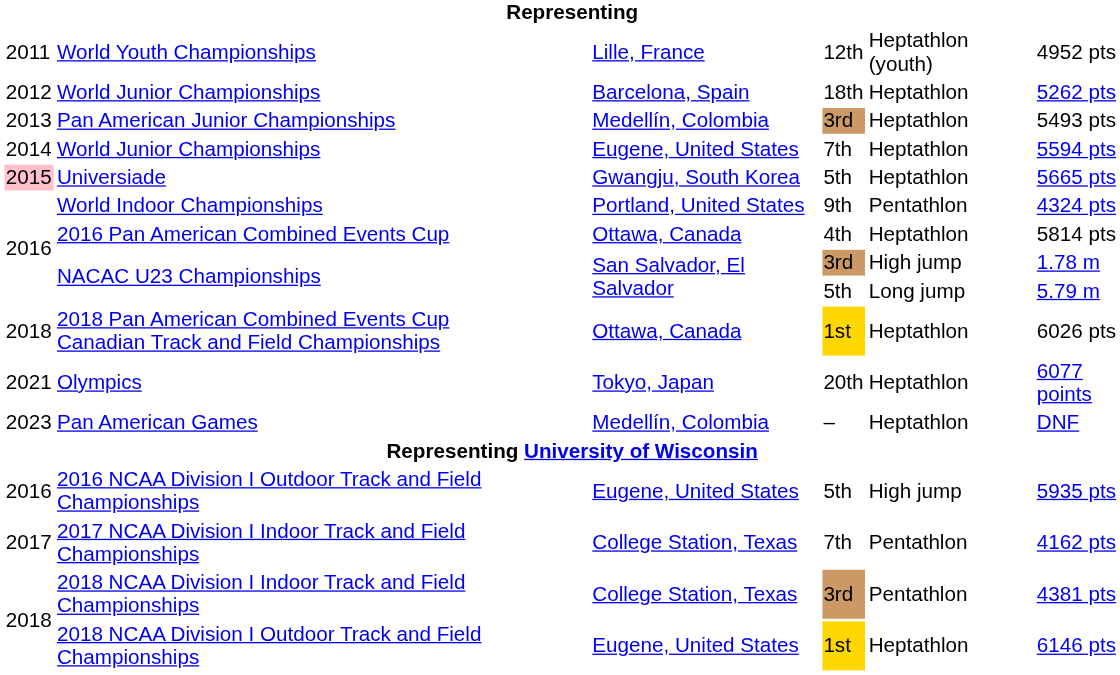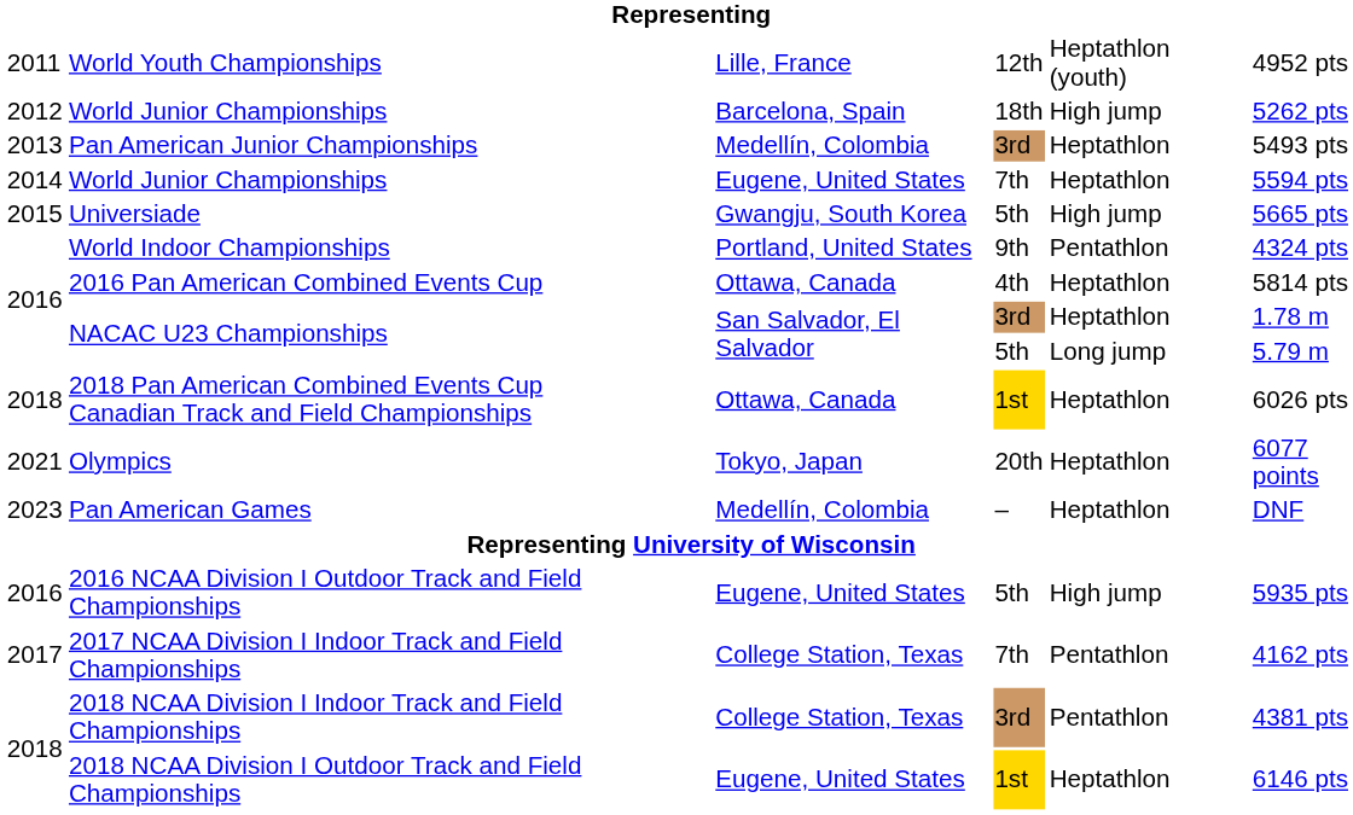 <table>
 <tr>
 <th colspan="6">Representing </th>
 </tr>
 <tr>
 <td>2011</td>
 <td><a href='#'>World Youth Championships</a></td>
 <td><a href='#'>Lille, France</a></td>
 <td>12th</td>
 <td>Heptathlon (youth)</td>
 <td>4952 pts</td>
 </tr>
 <tr>
 <td>2012</td>
 <td><a href='#'>World Junior Championships</a></td>
 <td><a href='#'>Barcelona, Spain</a></td>
 <td>18th</td>
-<td>Heptathlon</td>
+<td>High jump</td>
 <td><a href='#'>5262 pts</a></td>
 </tr>
 <tr>
 <td>2013</td>
 <td><a href='#'>Pan American Junior Championships</a></td>
 <td><a href='#'>Medellín, Colombia</a></td>
 <td bgcolor=cc9966>3rd</td>
 <td>Heptathlon</td>
 <td>5493 pts</td>
 </tr>
 <tr>
 <td>2014</td>
 <td><a href='#'>World Junior Championships</a></td>
 <td><a href='#'>Eugene, United States</a></td>
 <td>7th</td>
 <td>Heptathlon</td>
 <td><a href='#'>5594 pts</a></td>
 </tr>
 <tr>
-<td style="background: pink;">2015</td>
+<td>2015</td>
 <td><a href='#'>Universiade</a></td>
 <td><a href='#'>Gwangju, South Korea</a></td>
 <td>5th</td>
-<td>Heptathlon</td>
+<td>High jump</td>
 <td><a href='#'>5665 pts</a></td>
 </tr>
 <tr>
 <td rowspan=4>2016</td>
 <td><a href='#'>World Indoor Championships</a></td>
 <td><a href='#'>Portland, United States</a></td>
 <td>9th</td>
 <td>Pentathlon</td>
 <td><a href='#'>4324 pts</a></td>
 </tr>
 <tr>
 <td><a href='#'>2016 Pan American Combined Events Cup</a></td>
 <td><a href='#'>Ottawa, Canada</a></td>
 <td>4th</td>
 <td>Heptathlon</td>
 <td>5814 pts</td>
 </tr>
 <tr>
 <td rowspan=2><a href='#'>NACAC U23 Championships</a></td>
 <td rowspan=2><a href='#'>San Salvador, El Salvador</a></td>
 <td bgcolor=cc9966>3rd</td>
-<td>High jump</td>
+<td>Heptathlon</td>
 <td><a href='#'>1.78 m</a></td>
 </tr>
 <tr>
 <td>5th</td>
 <td>Long jump</td>
 <td><a href='#'>5.79 m</a></td>
 </tr>
 <tr>
 <td>2018</td>
 <td><a href='#'>2018 Pan American Combined Events Cup</a><br><a href='#'>Canadian Track and Field Championships</a></td>
 <td><a href='#'>Ottawa, Canada</a></td>
 <td bgcolor=gold>1st</td>
 <td>Heptathlon</td>
 <td>6026 pts</td>
 </tr>
 <tr>
 <td>2021</td>
 <td><a href='#'>Olympics</a></td>
 <td><a href='#'>Tokyo, Japan</a></td>
 <td>20th</td>
 <td>Heptathlon</td>
 <td><a href='#'>6077 points</a></td>
 </tr>
 <tr>
 <td>2023</td>
 <td><a href='#'>Pan American Games</a></td>
 <td><a href='#'>Medellín, Colombia</a></td>
 <td>–</td>
 <td>Heptathlon</td>
 <td><a href='#'>DNF</a></td>
 </tr>
 <tr>
 <th colspan="6">Representing <a href='#'>University of Wisconsin</a></th>
 </tr>
 <tr>
 <td rowspan=1>2016</td>
 <td><a href='#'>2016 NCAA Division I Outdoor Track and Field Championships</a></td>
 <td><a href='#'>Eugene, United States</a></td>
 <td>5th</td>
 <td>High jump</td>
 <td><a href='#'>5935 pts</a></td>
 </tr>
 <tr>
 <td rowspan=1>2017</td>
 <td><a href='#'>2017 NCAA Division I Indoor Track and Field Championships</a></td>
 <td><a href='#'>College Station, Texas</a></td>
 <td>7th</td>
 <td>Pentathlon</td>
 <td><a href='#'>4162 pts</a></td>
 </tr>
 <tr>
 <td rowspan=2>2018</td>
 <td><a href='#'>2018 NCAA Division I Indoor Track and Field Championships</a></td>
 <td><a href='#'>College Station, Texas</a></td>
 <td bgcolor=CC9966>3rd</td>
 <td>Pentathlon</td>
 <td><a href='#'>4381 pts</a></td>
 </tr>
 <tr>
 <td><a href='#'>2018 NCAA Division I Outdoor Track and Field Championships</a></td>
 <td><a href='#'>Eugene, United States</a></td>
 <td bgcolor= #FFD700>1st</td>
 <td>Heptathlon</td>
 <td><a href='#'>6146 pts</a></td>
 </tr>
 <tr>
 </tr>
 </table>
